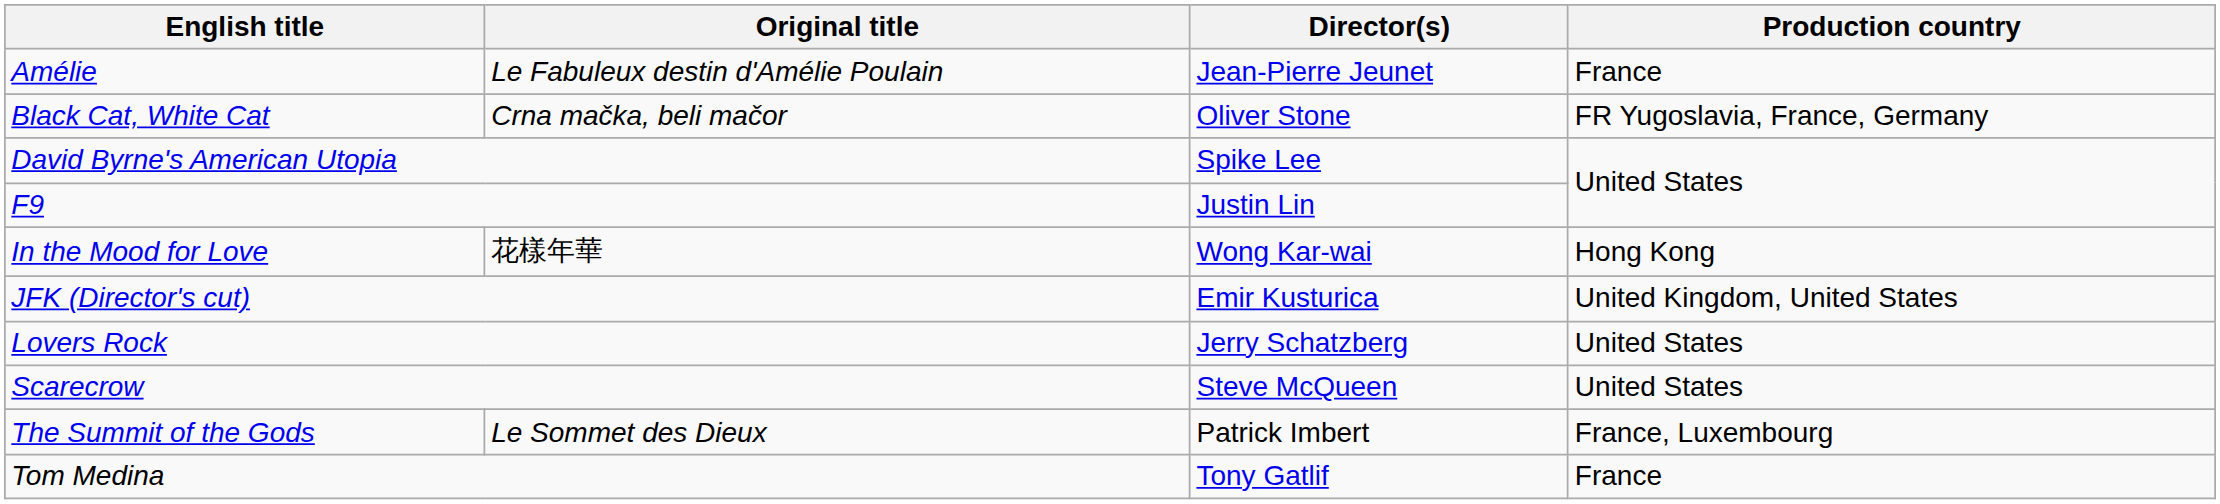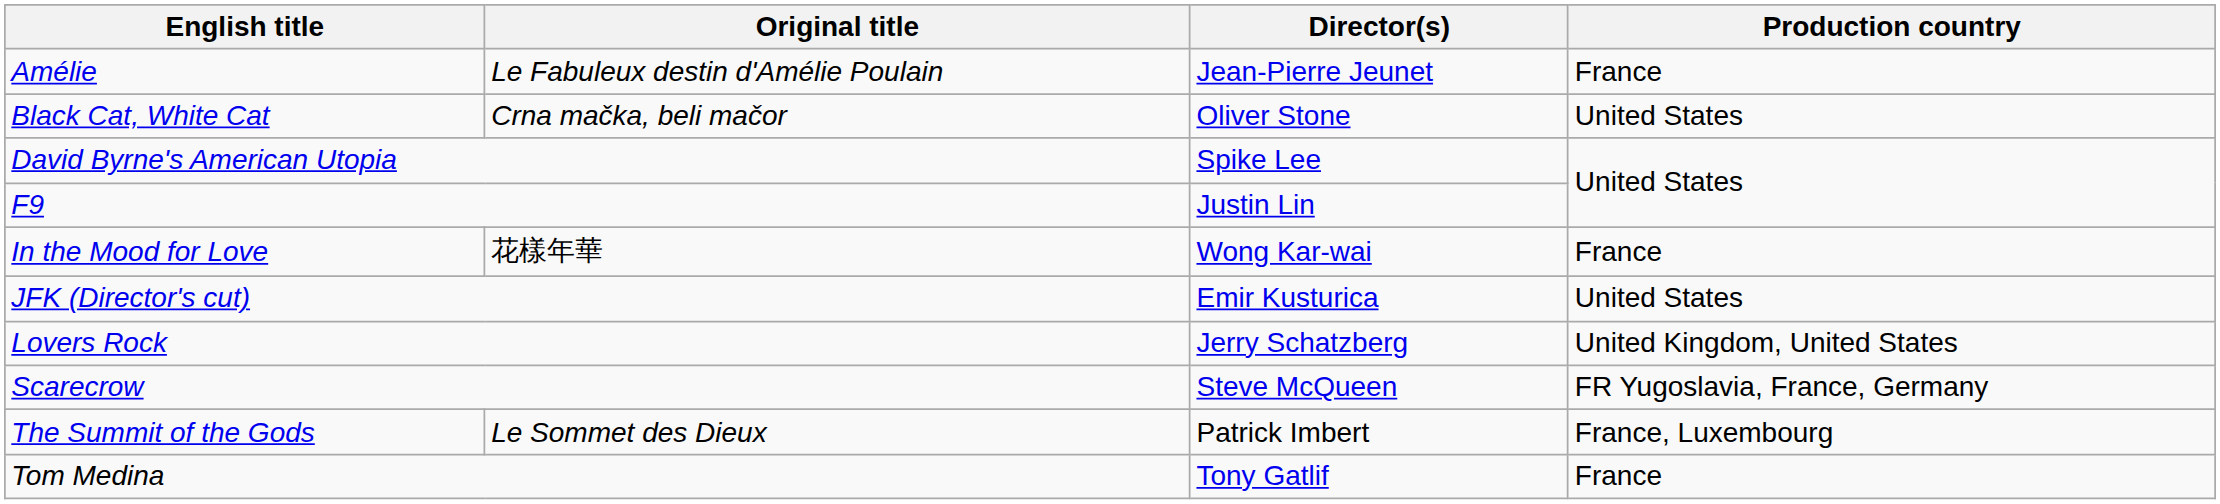 <table class="wikitable" style="width:100%; margin-bottom:4px" cellpadding="5">
 <tr>
 <th scope="col">English title</th>
 <th scope="col">Original title</th>
 <th scope="col">Director(s)</th>
 <th scope="col">Production country</th>
 </tr>
 <tr>
 <td><em><a href='#'>Amélie</a></em></td>
 <td><em>Le Fabuleux destin d'Amélie Poulain</em></td>
 <td><a href='#'>Jean-Pierre Jeunet</a></td>
 <td>France</td>
 </tr>
 <tr>
 <td><em><a href='#'>Black Cat, White Cat</a></em></td>
 <td><em>Crna mačka, beli mačor</em></td>
 <td><a href='#'>Oliver Stone</a></td>
-<td>FR Yugoslavia, France, Germany</td>
+<td>United States</td>
 </tr>
 <tr>
 <td colspan=2><em><a href='#'>David Byrne's American Utopia</a></em></td>
 <td><a href='#'>Spike Lee</a></td>
 <td rowspan="2">United States</td>
 </tr>
 <tr>
 <td colspan=2><em><a href='#'>F9</a></em></td>
 <td><a href='#'>Justin Lin</a></td>
 </tr>
 <tr>
 <td><em><a href='#'>In the Mood for Love</a></em></td>
 <td>花樣年華</td>
 <td><a href='#'>Wong Kar-wai</a></td>
-<td>Hong Kong</td>
+<td>France</td>
 </tr>
 <tr>
 <td colspan=2><em><a href='#'>JFK (Director's cut)</a></em></td>
 <td><a href='#'>Emir Kusturica</a></td>
-<td>United Kingdom, United States</td>
+<td>United States</td>
 </tr>
 <tr>
 <td colspan=2><em><a href='#'>Lovers Rock</a></em></td>
 <td><a href='#'>Jerry Schatzberg</a></td>
-<td>United States</td>
+<td>United Kingdom, United States</td>
 </tr>
 <tr>
 <td colspan=2><em><a href='#'>Scarecrow</a></em></td>
 <td><a href='#'>Steve McQueen</a></td>
-<td>United States</td>
+<td>FR Yugoslavia, France, Germany</td>
 </tr>
 <tr>
 <td><em><a href='#'>The Summit of the Gods</a></em></td>
 <td><em>Le Sommet des Dieux</em></td>
 <td>Patrick Imbert</td>
 <td>France, Luxembourg</td>
 </tr>
 <tr>
 <td colspan=2><em>Tom Medina</em></td>
 <td><a href='#'>Tony Gatlif</a></td>
 <td>France</td>
 </tr>
 </table>
